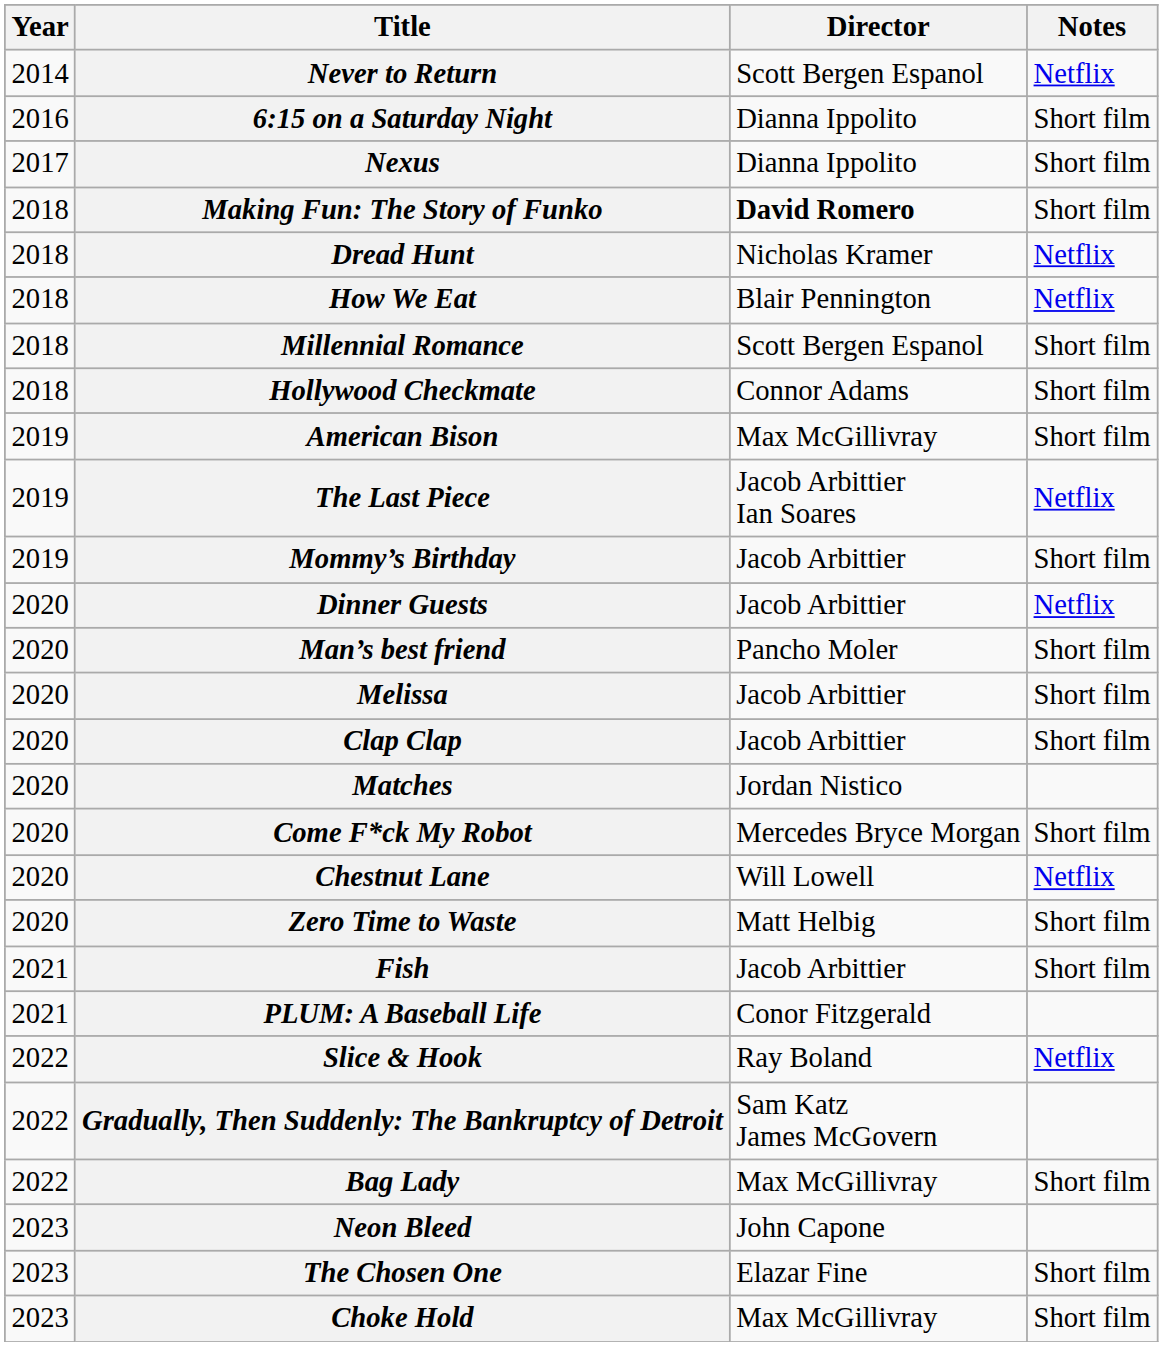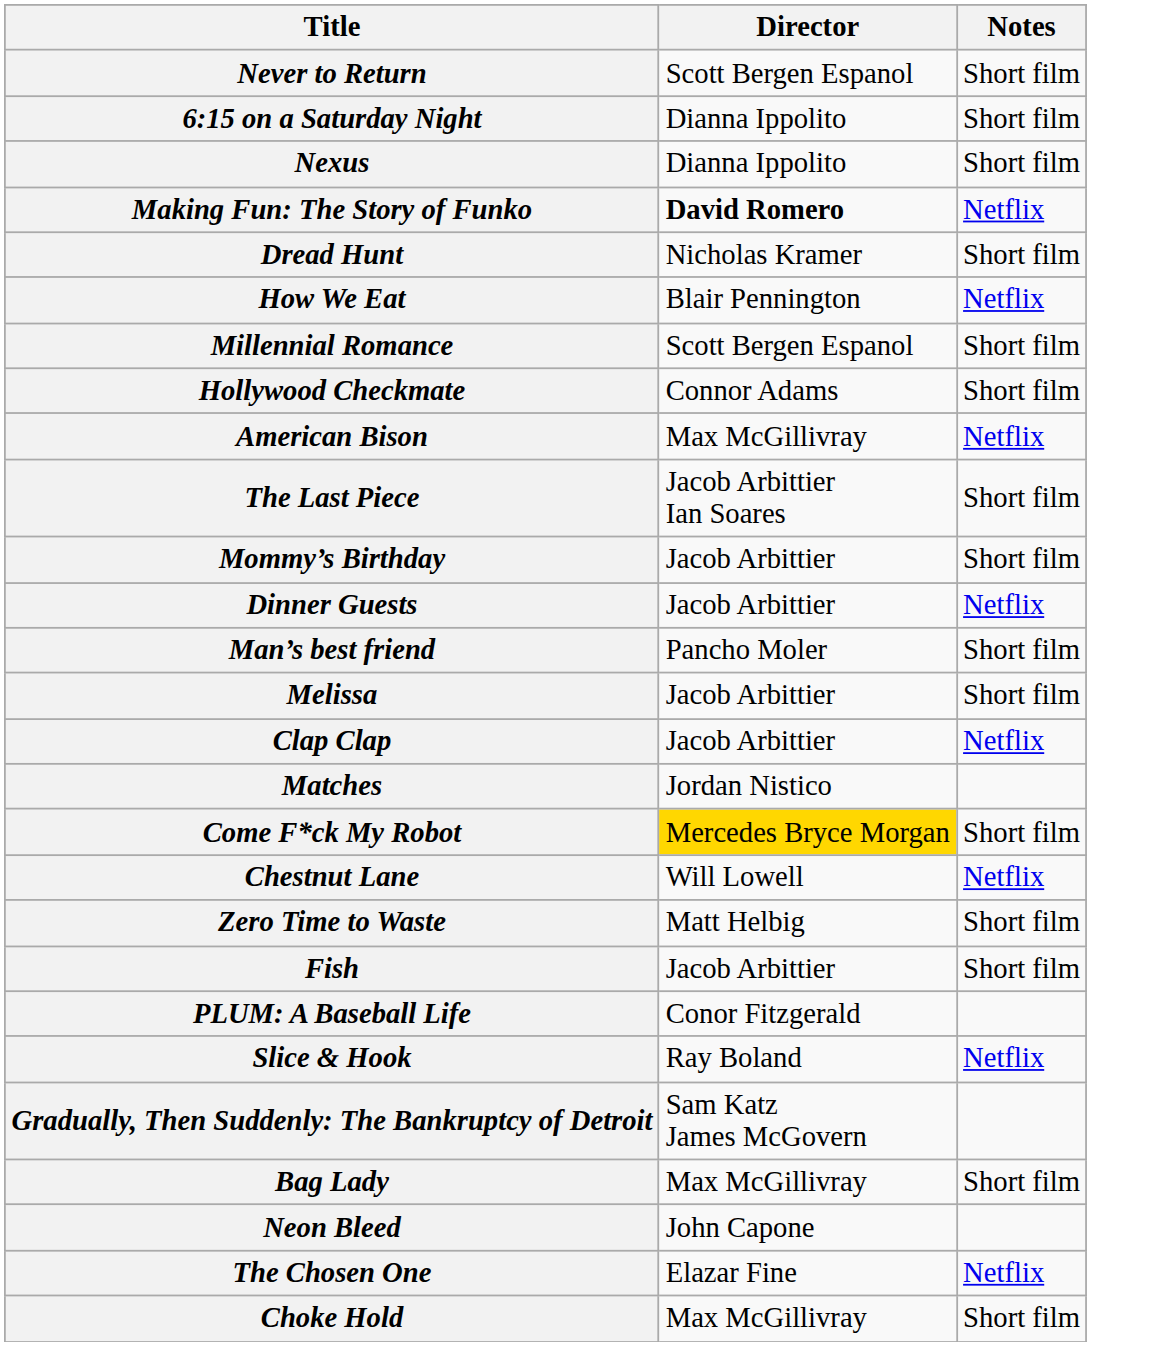 <table class="wikitable sortable plainrowheaders">
 <tr>
-<th>Year</th>
 <th>Title</th>
 <th>Director</th>
 <th>Notes</th>
 </tr>
 <tr>
-<td>2014</td>
 <th scope="row" style="text-align:center;"><em>Never to Return</em></th>
 <td>Scott Bergen Espanol</td>
-<td><a href='#'>Netflix</a></td>
+<td>Short film</td>
 </tr>
 <tr>
-<td>2016</td>
 <th scope="row" style="text-align:center;"><em>6:15 on a Saturday Night</em></th>
 <td>Dianna Ippolito</td>
 <td>Short film</td>
 </tr>
 <tr>
-<td>2017</td>
 <th scope="row" style="text-align:center;"><em>Nexus</em></th>
 <td>Dianna Ippolito</td>
 <td>Short film</td>
 </tr>
 <tr>
-<td>2018</td>
 <th scope="row" style="text-align:center;"><em>Making Fun: The Story of Funko</em></th>
 <td><strong>David Romero</strong></td>
+<td><a href='#'>Netflix</a></td>
+</tr>
+<tr>
+<th scope="row" style="text-align:center;"><em>Dread Hunt</em></th>
+<td>Nicholas Kramer</td>
 <td>Short film</td>
 </tr>
 <tr>
-<td>2018</td>
-<th scope="row" style="text-align:center;"><em>Dread Hunt</em></th>
-<td>Nicholas Kramer</td>
-<td><a href='#'>Netflix</a></td>
-</tr>
-<tr>
-<td>2018</td>
 <th scope="row" style="text-align:center;"><em>How We Eat</em></th>
 <td>Blair Pennington</td>
 <td><a href='#'>Netflix</a></td>
 </tr>
 <tr>
-<td>2018</td>
 <th scope="row" style="text-align:center;"><em>Millennial Romance</em></th>
 <td>Scott Bergen Espanol</td>
 <td>Short film</td>
 </tr>
 <tr>
-<td>2018</td>
 <th scope="row" style="text-align:center;"><em>Hollywood Checkmate</em></th>
 <td>Connor Adams</td>
 <td>Short film</td>
 </tr>
 <tr>
-<td>2019</td>
 <th scope="row" style="text-align:center;"><em>American Bison</em></th>
 <td>Max McGillivray</td>
+<td><a href='#'>Netflix</a></td>
+</tr>
+<tr>
+<th scope="row" style="text-align:center;"><em>The Last Piece</em></th>
+<td>Jacob Arbittier<br>Ian Soares</td>
 <td>Short film</td>
 </tr>
 <tr>
-<td>2019</td>
-<th scope="row" style="text-align:center;"><em>The Last Piece</em></th>
-<td>Jacob Arbittier<br>Ian Soares</td>
-<td><a href='#'>Netflix</a></td>
-</tr>
-<tr>
-<td>2019</td>
 <th scope="row" style="text-align:center;"><em>Mommy’s Birthday</em></th>
 <td>Jacob Arbittier</td>
 <td>Short film</td>
 </tr>
 <tr>
-<td>2020</td>
 <th scope="row" style="text-align:center;"><em>Dinner Guests</em></th>
 <td>Jacob Arbittier</td>
 <td><a href='#'>Netflix</a></td>
 </tr>
 <tr>
-<td>2020</td>
 <th scope="row" style="text-align:center;"><em>Man’s best friend</em></th>
 <td>Pancho Moler</td>
 <td>Short film</td>
 </tr>
 <tr>
-<td>2020</td>
 <th scope="row" style="text-align:center;"><em>Melissa</em></th>
 <td>Jacob Arbittier</td>
 <td>Short film</td>
 </tr>
 <tr>
-<td>2020</td>
 <th scope="row" style="text-align:center;"><em>Clap Clap</em></th>
 <td>Jacob Arbittier</td>
-<td>Short film</td>
+<td><a href='#'>Netflix</a></td>
 </tr>
 <tr>
-<td>2020</td>
 <th scope="row" style="text-align:center;"><em>Matches</em></th>
 <td>Jordan Nistico</td>
 <td></td>
 </tr>
 <tr>
-<td>2020</td>
 <th scope="row" style="text-align:center;"><em>Come F*ck My Robot</em></th>
-<td>Mercedes Bryce Morgan</td>
+<td style="background: gold;">Mercedes Bryce Morgan</td>
 <td>Short film</td>
 </tr>
 <tr>
-<td>2020</td>
 <th scope="row" style="text-align:center;"><em>Chestnut Lane</em></th>
 <td>Will Lowell</td>
 <td><a href='#'>Netflix</a></td>
 </tr>
 <tr>
-<td>2020</td>
 <th scope="row" style="text-align:center;"><em>Zero Time to Waste</em></th>
 <td>Matt Helbig</td>
 <td>Short film</td>
 </tr>
 <tr>
-<td>2021</td>
 <th scope="row" style="text-align:center;"><em>Fish</em></th>
 <td>Jacob Arbittier</td>
 <td>Short film</td>
 </tr>
 <tr>
-<td>2021</td>
 <th scope="row" style="text-align:center;"><em>PLUM: A Baseball Life</em></th>
 <td>Conor Fitzgerald</td>
 <td></td>
 </tr>
 <tr>
-<td>2022</td>
 <th scope="row" style="text-align:center;"><em>Slice & Hook</em></th>
 <td>Ray Boland</td>
 <td><a href='#'>Netflix</a></td>
 </tr>
 <tr>
-<td>2022</td>
 <th scope="row" style="text-align:center;"><em>Gradually, Then Suddenly: The Bankruptcy of Detroit</em></th>
 <td>Sam Katz<br>James McGovern</td>
 <td></td>
 </tr>
 <tr>
-<td>2022</td>
 <th scope="row" style="text-align:center;"><em>Bag Lady</em></th>
 <td>Max McGillivray</td>
 <td>Short film</td>
 </tr>
 <tr>
-<td>2023</td>
 <th scope="row" style="text-align:center;"><em>Neon Bleed</em></th>
 <td>John Capone</td>
 <td></td>
 </tr>
 <tr>
-<td>2023</td>
 <th scope="row" style="text-align:center;"><em>The Chosen One</em></th>
 <td>Elazar Fine</td>
-<td>Short film</td>
+<td><a href='#'>Netflix</a></td>
 </tr>
 <tr>
-<td>2023</td>
 <th scope="row" style="text-align:center;"><em>Choke Hold</em></th>
 <td>Max McGillivray</td>
 <td>Short film</td>
 </tr>
 </table>
